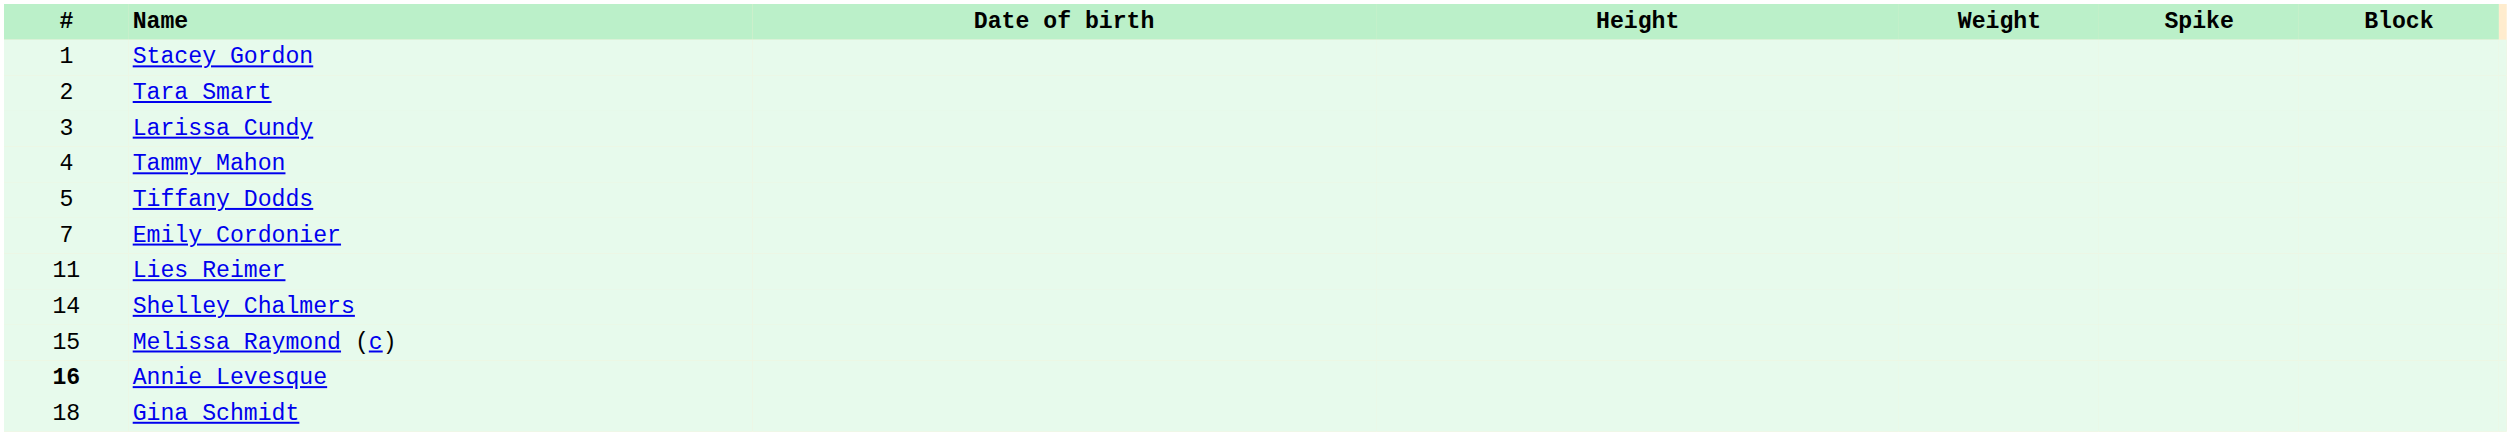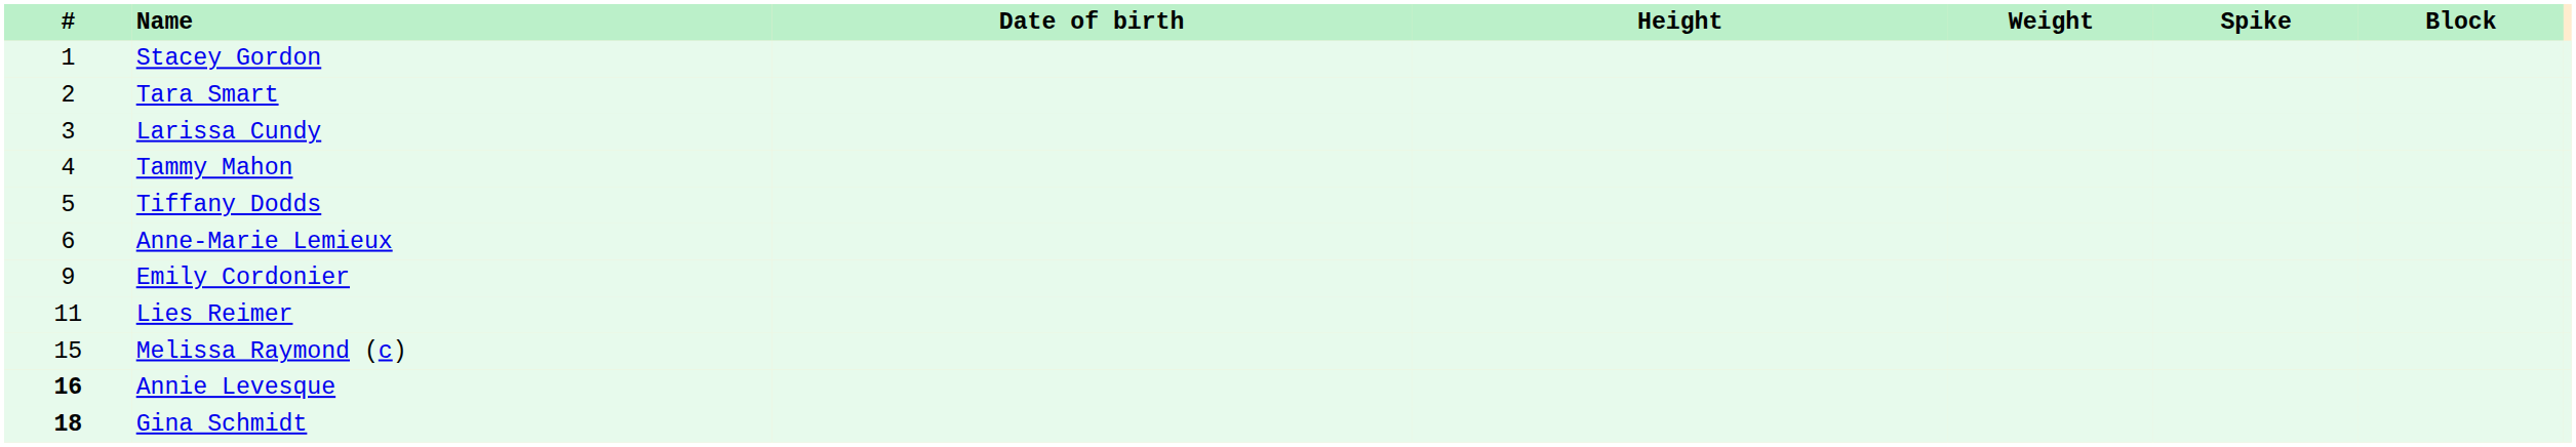 <table border=0 cellpadding=2 cellspacing=0  |- bgcolor=#FFECCE style="text-align:center; font-size:90%;" width=100%>
 <tr bgcolor=#BBF0C9>
 <th width=5%>#</th>
 <th width=25% align=left>Name</th>
 <th width=25%>Date of birth</th>
 <th width=21%>Height</th>
 <th width=8%>Weight</th>
 <th width=8%>Spike</th>
 <th width=8%>Block</th>
 </tr>
 <tr bgcolor=#E7FAEC>
 <td>1</td>
 <td align=left><a href='#'>Stacey Gordon</a></td>
 <td></td>
 <td></td>
 <td></td>
 <td></td>
 <td></td>
 <td></td>
 </tr>
 <tr bgcolor=#E7FAEC>
 <td>2</td>
 <td align=left><a href='#'>Tara Smart</a></td>
 <td></td>
 <td></td>
 <td></td>
 <td></td>
 <td></td>
 <td></td>
 </tr>
 <tr bgcolor=#E7FAEC>
 <td>3</td>
 <td align=left><a href='#'>Larissa Cundy</a></td>
 <td></td>
 <td></td>
 <td></td>
 <td></td>
 <td></td>
 <td></td>
 </tr>
 <tr bgcolor=#E7FAEC>
 <td>4</td>
 <td align=left><a href='#'>Tammy Mahon</a></td>
 <td></td>
 <td></td>
 <td></td>
 <td></td>
 <td></td>
 <td></td>
 </tr>
 <tr bgcolor=#E7FAEC>
 <td>5</td>
 <td align=left><a href='#'>Tiffany Dodds</a></td>
 <td></td>
 <td></td>
 <td></td>
 <td></td>
 <td></td>
 <td></td>
 </tr>
 <tr bgcolor=#E7FAEC>
-<td>7</td>
+<td>6</td>
+<td align=left><a href='#'>Anne-Marie Lemieux</a></td>
+<td></td>
+<td></td>
+<td></td>
+<td></td>
+<td></td>
+<td></td>
+</tr>
+<tr bgcolor=#E7FAEC>
+<td>9</td>
 <td align=left><a href='#'>Emily Cordonier</a></td>
 <td></td>
 <td></td>
 <td></td>
 <td></td>
 <td></td>
 <td></td>
 </tr>
 <tr bgcolor=#E7FAEC>
 <td>11</td>
 <td align=left><a href='#'>Lies Reimer</a></td>
-<td></td>
-<td></td>
-<td></td>
-<td></td>
-<td></td>
-<td></td>
-</tr>
-<tr bgcolor=#E7FAEC>
-<td>14</td>
-<td align=left><a href='#'>Shelley Chalmers</a></td>
 <td></td>
 <td></td>
 <td></td>
 <td></td>
 <td></td>
 <td></td>
 </tr>
 <tr bgcolor=#E7FAEC>
 <td>15</td>
 <td align=left><a href='#'>Melissa Raymond</a> (<a href='#'>c</a>)</td>
 <td></td>
 <td></td>
 <td></td>
 <td></td>
 <td></td>
 <td></td>
 </tr>
 <tr bgcolor=#E7FAEC>
 <td><strong>16</strong></td>
 <td align=left><a href='#'>Annie Levesque</a></td>
 <td></td>
 <td></td>
 <td></td>
 <td></td>
 <td></td>
 <td></td>
 </tr>
 <tr bgcolor=#E7FAEC>
-<td>18</td>
+<td><strong>18</strong></td>
 <td align=left><a href='#'>Gina Schmidt</a></td>
 <td></td>
 <td></td>
 <td></td>
 <td></td>
 <td></td>
 <td></td>
 </tr>
 </table>
